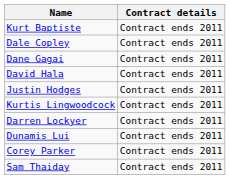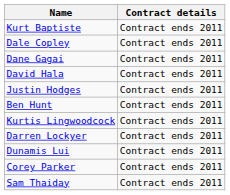 <table class=wikitable>
 <tr>
 <th>Name</th>
 <th>Contract details</th>
 </tr>
 <tr>
 <td><a href='#'>Kurt Baptiste</a></td>
 <td>Contract ends 2011</td>
 </tr>
 <tr>
 <td><a href='#'>Dale Copley</a></td>
 <td>Contract ends 2011</td>
 </tr>
 <tr>
 <td><a href='#'>Dane Gagai</a></td>
 <td>Contract ends 2011</td>
 </tr>
 <tr>
 <td><a href='#'>David Hala</a></td>
 <td>Contract ends 2011</td>
 </tr>
 <tr>
 <td><a href='#'>Justin Hodges</a></td>
 <td>Contract ends 2011</td>
 </tr>
 <tr>
+<td><a href='#'>Ben Hunt</a></td>
+<td>Contract ends 2011</td>
+</tr>
+<tr>
 <td><a href='#'>Kurtis Lingwoodcock</a></td>
 <td>Contract ends 2011</td>
 </tr>
 <tr>
 <td><a href='#'>Darren Lockyer</a></td>
 <td>Contract ends 2011</td>
 </tr>
 <tr>
 <td><a href='#'>Dunamis Lui</a></td>
 <td>Contract ends 2011</td>
 </tr>
 <tr>
 <td><a href='#'>Corey Parker</a></td>
 <td>Contract ends 2011</td>
 </tr>
 <tr>
 <td><a href='#'>Sam Thaiday</a></td>
 <td>Contract ends 2011</td>
 </tr>
 </table>
